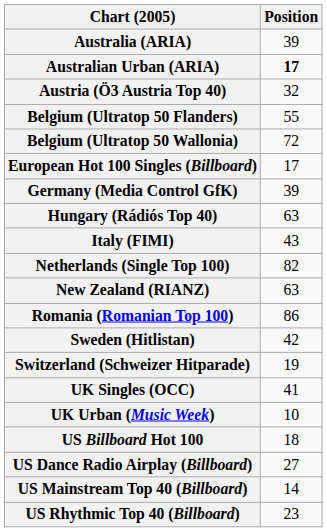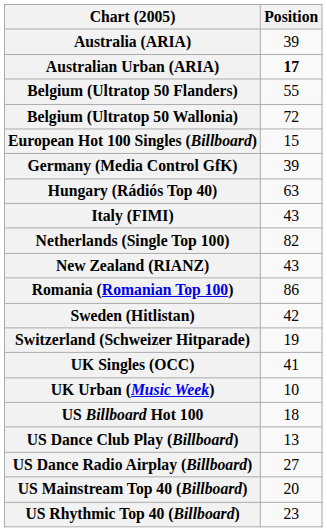 <table class="wikitable sortable plainrowheaders" style="text-align:center">
 <tr>
 <th>Chart (2005)</th>
 <th>Position</th>
 </tr>
 <tr>
 <th scope="row">Australia (ARIA)</th>
 <td>39</td>
 </tr>
 <tr>
 <th scope="row">Australian Urban (ARIA)</th>
 <td><strong>17</strong></td>
 </tr>
 <tr>
-<th scope="row">Austria (Ö3 Austria Top 40)</th>
-<td>32</td>
-</tr>
-<tr>
 <th scope="row">Belgium (Ultratop 50 Flanders)</th>
 <td>55</td>
 </tr>
 <tr>
 <th scope="row">Belgium (Ultratop 50 Wallonia)</th>
 <td>72</td>
 </tr>
 <tr>
 <th scope="row">European Hot 100 Singles (<em>Billboard</em>)</th>
-<td>17</td>
+<td>15</td>
 </tr>
 <tr>
 <th scope="row">Germany (Media Control GfK)</th>
 <td>39</td>
 </tr>
 <tr>
 <th scope="row">Hungary (Rádiós Top 40)</th>
 <td>63</td>
 </tr>
 <tr>
 <th scope="row">Italy (FIMI)</th>
 <td>43</td>
 </tr>
 <tr>
 <th scope="row">Netherlands (Single Top 100)</th>
 <td>82</td>
 </tr>
 <tr>
 <th scope="row">New Zealand (RIANZ)</th>
-<td>63</td>
+<td>43</td>
 </tr>
 <tr>
 <th scope="row">Romania (<a href='#'>Romanian Top 100</a>)</th>
 <td>86</td>
 </tr>
 <tr>
 <th scope="row">Sweden (Hitlistan)</th>
 <td>42</td>
 </tr>
 <tr>
 <th scope="row">Switzerland (Schweizer Hitparade)</th>
 <td>19</td>
 </tr>
 <tr>
 <th scope="row">UK Singles (OCC)</th>
 <td>41</td>
 </tr>
 <tr>
 <th scope="row">UK Urban (<em><a href='#'>Music Week</a></em>)</th>
 <td>10</td>
 </tr>
 <tr>
 <th scope="row">US <em>Billboard</em> Hot 100</th>
 <td>18</td>
 </tr>
 <tr>
+<th scope="row">US Dance Club Play (<em>Billboard</em>)</th>
+<td>13</td>
+</tr>
+<tr>
 <th scope="row">US Dance Radio Airplay (<em>Billboard</em>)</th>
 <td>27</td>
 </tr>
 <tr>
 <th scope="row">US Mainstream Top 40 (<em>Billboard</em>)</th>
-<td>14</td>
+<td>20</td>
 </tr>
 <tr>
 <th scope="row">US Rhythmic Top 40 (<em>Billboard</em>)</th>
 <td>23</td>
 </tr>
 </table>
